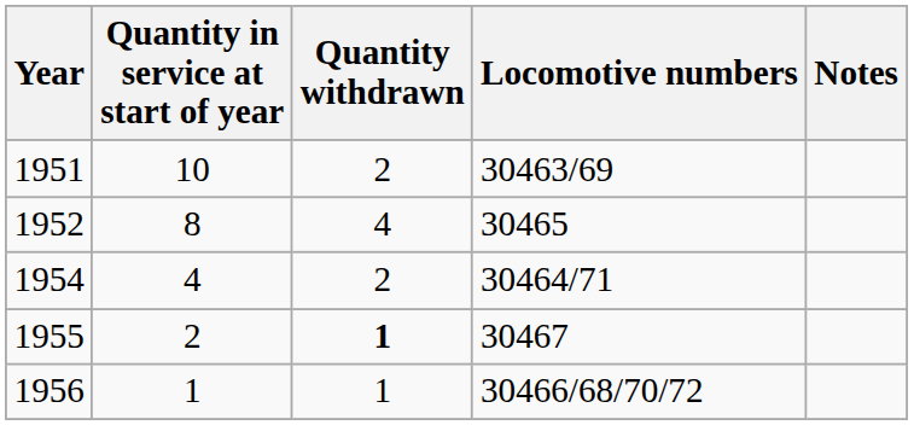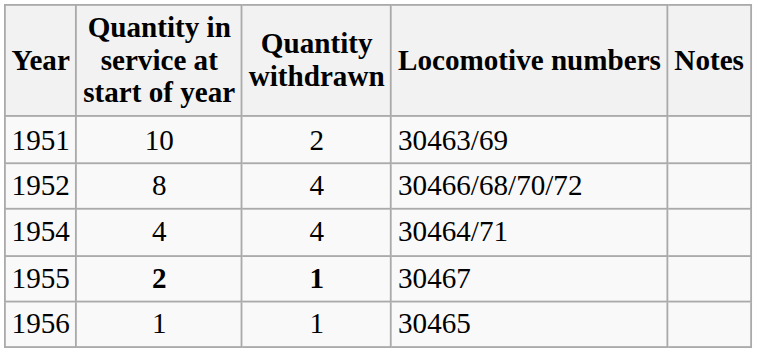 <table class=wikitable style=text-align:center>
 <tr>
 <th>Year</th>
 <th>Quantity in<br>service at<br>start of year</th>
 <th>Quantity<br>withdrawn</th>
 <th>Locomotive numbers</th>
 <th>Notes</th>
 </tr>
 <tr>
 <td>1951</td>
 <td>10</td>
 <td>2</td>
 <td align=left>30463/69</td>
 <td align=left></td>
 </tr>
 <tr>
 <td>1952</td>
 <td>8</td>
 <td>4</td>
-<td align=left>30465</td>
+<td align=left>30466/68/70/72</td>
 <td align=left></td>
 </tr>
 <tr>
 <td>1954</td>
 <td>4</td>
-<td>2</td>
+<td>4</td>
 <td align=left>30464/71</td>
 <td align=left></td>
 </tr>
 <tr>
 <td>1955</td>
-<td>2</td>
+<td><strong>2</strong></td>
 <td><strong>1</strong></td>
 <td align=left>30467</td>
 <td align=left></td>
 </tr>
 <tr>
 <td>1956</td>
 <td>1</td>
 <td>1</td>
-<td align=left>30466/68/70/72</td>
+<td align=left>30465</td>
 <td align=left></td>
 </tr>
 </table>
